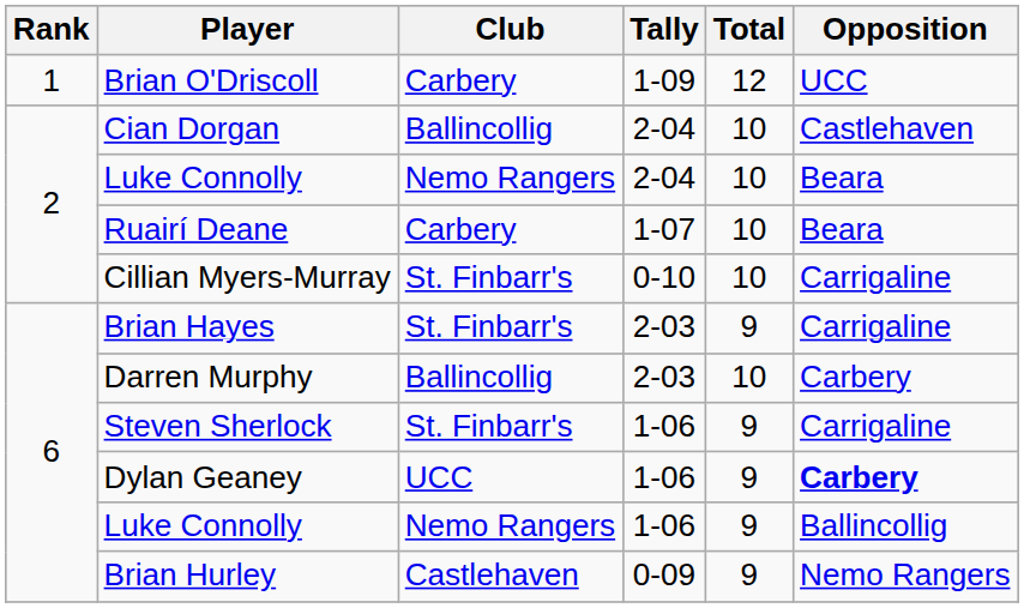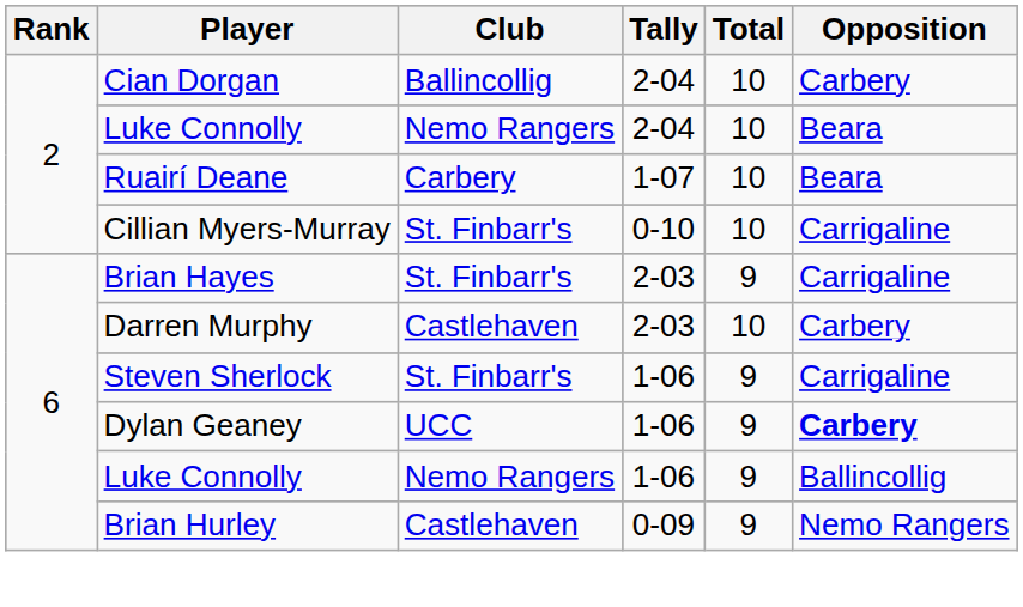 <table class="wikitable">
 <tr>
 <th>Rank</th>
 <th>Player</th>
 <th>Club</th>
 <th>Tally</th>
 <th>Total</th>
 <th>Opposition</th>
 </tr>
 <tr>
-<td rowspan="1" style="text-align:center;">1</td>
-<td><a href='#'>Brian O'Driscoll</a></td>
-<td><a href='#'>Carbery</a></td>
-<td align=center>1-09</td>
-<td align=center>12</td>
-<td><a href='#'>UCC</a></td>
-</tr>
-<tr>
 <td rowspan="4" style="text-align:center;">2</td>
 <td><a href='#'>Cian Dorgan</a></td>
 <td><a href='#'>Ballincollig</a></td>
 <td align=center>2-04</td>
 <td align=center>10</td>
-<td><a href='#'>Castlehaven</a></td>
+<td><a href='#'>Carbery</a></td>
 </tr>
 <tr>
 <td><a href='#'>Luke Connolly</a></td>
 <td><a href='#'>Nemo Rangers</a></td>
 <td align=center>2-04</td>
 <td align=center>10</td>
 <td><a href='#'>Beara</a></td>
 </tr>
 <tr>
 <td><a href='#'>Ruairí Deane</a></td>
 <td><a href='#'>Carbery</a></td>
 <td align=center>1-07</td>
 <td align=center>10</td>
 <td><a href='#'>Beara</a></td>
 </tr>
 <tr>
 <td>Cillian Myers-Murray</td>
 <td><a href='#'>St. Finbarr's</a></td>
 <td align=center>0-10</td>
 <td align=center>10</td>
 <td><a href='#'>Carrigaline</a></td>
 </tr>
 <tr>
 <td rowspan="6" style="text-align:center;">6</td>
 <td><a href='#'>Brian Hayes</a></td>
 <td><a href='#'>St. Finbarr's</a></td>
 <td align=center>2-03</td>
 <td align=center>9</td>
 <td><a href='#'>Carrigaline</a></td>
 </tr>
 <tr>
 <td>Darren Murphy</td>
-<td><a href='#'>Ballincollig</a></td>
+<td><a href='#'>Castlehaven</a></td>
 <td align=center>2-03</td>
 <td align=center>10</td>
 <td><a href='#'>Carbery</a></td>
 </tr>
 <tr>
 <td><a href='#'>Steven Sherlock</a></td>
 <td><a href='#'>St. Finbarr's</a></td>
 <td align=center>1-06</td>
 <td align=center>9</td>
 <td><a href='#'>Carrigaline</a></td>
 </tr>
 <tr>
 <td>Dylan Geaney</td>
 <td><a href='#'>UCC</a></td>
 <td align=center>1-06</td>
 <td align=center>9</td>
 <td><strong><a href='#'>Carbery</a></strong></td>
 </tr>
 <tr>
 <td><a href='#'>Luke Connolly</a></td>
 <td><a href='#'>Nemo Rangers</a></td>
 <td align=center>1-06</td>
 <td align=center>9</td>
 <td><a href='#'>Ballincollig</a></td>
 </tr>
 <tr>
 <td><a href='#'>Brian Hurley</a></td>
 <td><a href='#'>Castlehaven</a></td>
 <td align=center>0-09</td>
 <td align=center>9</td>
 <td><a href='#'>Nemo Rangers</a></td>
 </tr>
 </table>
